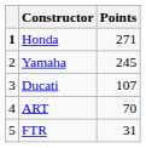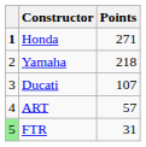 <table class="wikitable" style="font-size: 95%;">
 <tr>
 <th></th>
 <th>Constructor</th>
 <th>Points</th>
 </tr>
 <tr>
 <td align=center><strong>1</strong></td>
 <td> <a href='#'>Honda</a></td>
 <td align=right>271</td>
 </tr>
 <tr>
 <td align=center>2</td>
 <td> <a href='#'>Yamaha</a></td>
-<td align=right>245</td>
+<td align=right>218</td>
 </tr>
 <tr>
 <td align=center>3</td>
 <td> <a href='#'>Ducati</a></td>
 <td align=right>107</td>
 </tr>
 <tr>
 <td align=center>4</td>
 <td> <a href='#'>ART</a></td>
-<td align=right>70</td>
+<td align=right>57</td>
 </tr>
 <tr>
-<td align=center>5</td>
+<td align=center style="background: lightgreen;">5</td>
 <td> <a href='#'>FTR</a></td>
 <td align=right>31</td>
 </tr>
 </table>
